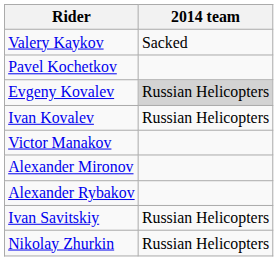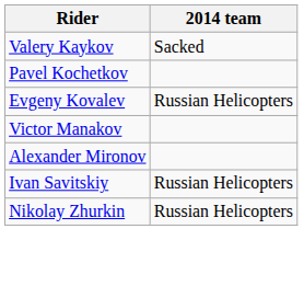 <table class="wikitable">
 <tr>
 <th>Rider</th>
 <th>2014 team</th>
 </tr>
 <tr>
 <td><a href='#'>Valery Kaykov</a></td>
 <td>Sacked</td>
 </tr>
 <tr>
 <td><a href='#'>Pavel Kochetkov</a></td>
 <td></td>
 </tr>
 <tr>
 <td><a href='#'>Evgeny Kovalev</a></td>
-<td style="background: lightgrey;">Russian Helicopters</td>
-</tr>
-<tr>
-<td><a href='#'>Ivan Kovalev</a></td>
 <td>Russian Helicopters</td>
 </tr>
 <tr>
 <td><a href='#'>Victor Manakov</a></td>
 <td></td>
 </tr>
 <tr>
 <td><a href='#'>Alexander Mironov</a></td>
 <td></td>
 </tr>
 <tr>
-<td><a href='#'>Alexander Rybakov</a></td>
-<td></td>
-</tr>
-<tr>
 <td><a href='#'>Ivan Savitskiy</a></td>
 <td>Russian Helicopters</td>
 </tr>
 <tr>
 <td><a href='#'>Nikolay Zhurkin</a></td>
 <td>Russian Helicopters</td>
 </tr>
 </table>
